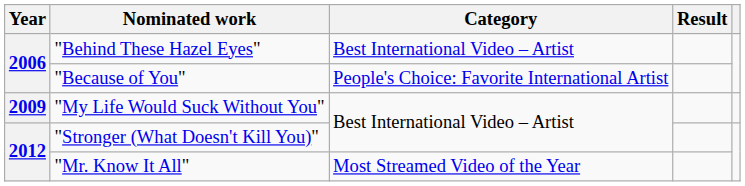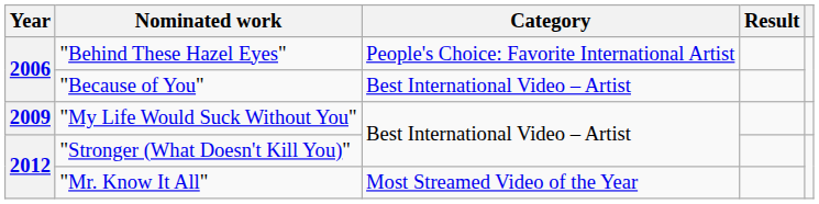 <table class="wikitable plainrowheaders">
 <tr>
 <th>Year</th>
 <th>Nominated work</th>
 <th>Category</th>
 <th>Result</th>
 <th></th>
 </tr>
 <tr>
 <th scope="row" rowspan="2"><a href='#'>2006</a></th>
 <td>"<a href='#'>Behind These Hazel Eyes</a>"</td>
-<td><a href='#'>Best International Video – Artist</a></td>
+<td><a href='#'>People's Choice: Favorite International Artist</a></td>
 <td></td>
 <td align="center" rowspan="2"><br></td>
 </tr>
 <tr>
 <td>"<a href='#'>Because of You</a>"</td>
-<td><a href='#'>People's Choice: Favorite International Artist</a></td>
+<td><a href='#'>Best International Video – Artist</a></td>
 <td></td>
 </tr>
 <tr>
 <th scope="row"><a href='#'>2009</a></th>
 <td>"<a href='#'>My Life Would Suck Without You</a>"</td>
 <td rowspan="2">Best International Video – Artist</td>
 <td></td>
 <td align="center"></td>
 </tr>
 <tr>
 <th scope="row" rowspan="2"><a href='#'>2012</a></th>
 <td>"<a href='#'>Stronger (What Doesn't Kill You)</a>"</td>
 <td></td>
 <td align="center" rowspan="2"></td>
 </tr>
 <tr>
 <td>"<a href='#'>Mr. Know It All</a>"</td>
 <td><a href='#'>Most Streamed Video of the Year</a></td>
 <td></td>
 </tr>
 </table>
